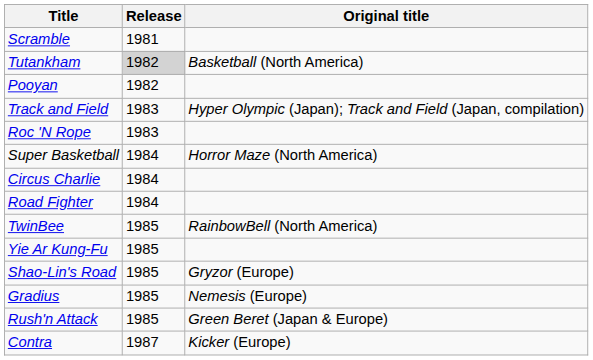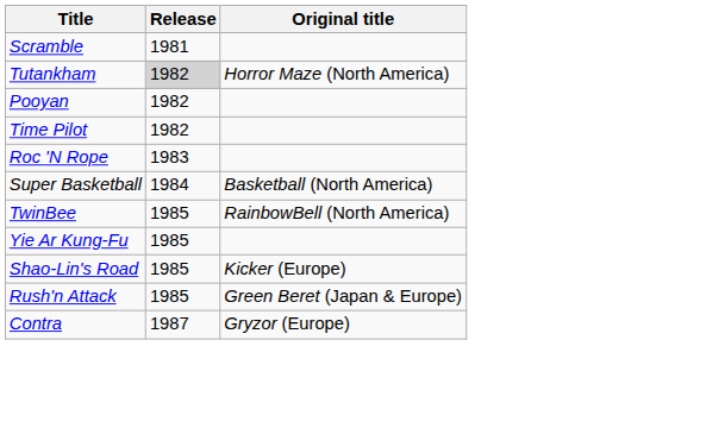 <table class="wikitable sortable" border="1">
 <tr>
 <th scope="col">Title</th>
 <th scope="col">Release</th>
 <th scope="col">Original title</th>
 </tr>
 <tr>
 <td><em><a href='#'>Scramble</a></em></td>
 <td>1981</td>
 <td></td>
 </tr>
 <tr>
 <td><em><a href='#'>Tutankham</a></em></td>
 <td style="background: lightgrey;">1982</td>
-<td><em>Basketball</em> (North America)</td>
+<td><em>Horror Maze</em> (North America)</td>
 </tr>
 <tr>
 <td><em><a href='#'>Pooyan</a></em></td>
 <td>1982</td>
 <td></td>
 </tr>
 <tr>
-<td><em><a href='#'>Track and Field</a></em></td>
-<td>1983</td>
-<td><em>Hyper Olympic</em> (Japan); <em>Track and Field</em> (Japan, compilation)</td>
+<td><em><a href='#'>Time Pilot</a></em></td>
+<td>1982</td>
+<td></td>
 </tr>
 <tr>
 <td><em><a href='#'>Roc 'N Rope</a></em></td>
 <td>1983</td>
 <td></td>
 </tr>
 <tr>
 <td><em>Super Basketball</em></td>
 <td>1984</td>
-<td><em>Horror Maze</em> (North America)</td>
-</tr>
-<tr>
-<td><em><a href='#'>Circus Charlie</a></em></td>
-<td>1984</td>
-<td></td>
-</tr>
-<tr>
-<td><em><a href='#'>Road Fighter</a></em></td>
-<td>1984</td>
-<td></td>
+<td><em>Basketball</em> (North America)</td>
 </tr>
 <tr>
 <td><em><a href='#'>TwinBee</a></em></td>
 <td>1985</td>
 <td><em>RainbowBell</em> (North America)</td>
 </tr>
 <tr>
 <td><em><a href='#'>Yie Ar Kung-Fu</a></em></td>
 <td>1985</td>
 <td></td>
 </tr>
 <tr>
 <td><em><a href='#'>Shao-Lin's Road</a></em></td>
 <td>1985</td>
-<td><em>Gryzor</em> (Europe)</td>
-</tr>
-<tr>
-<td><em><a href='#'>Gradius</a></em></td>
-<td>1985</td>
-<td><em>Nemesis</em> (Europe)</td>
+<td><em>Kicker</em> (Europe)</td>
 </tr>
 <tr>
 <td><em><a href='#'>Rush'n Attack</a></em></td>
 <td>1985</td>
 <td><em>Green Beret</em> (Japan & Europe)</td>
 </tr>
 <tr>
 <td><em><a href='#'>Contra</a></em></td>
 <td>1987</td>
-<td><em>Kicker</em> (Europe)</td>
+<td><em>Gryzor</em> (Europe)</td>
 </tr>
 </table>
